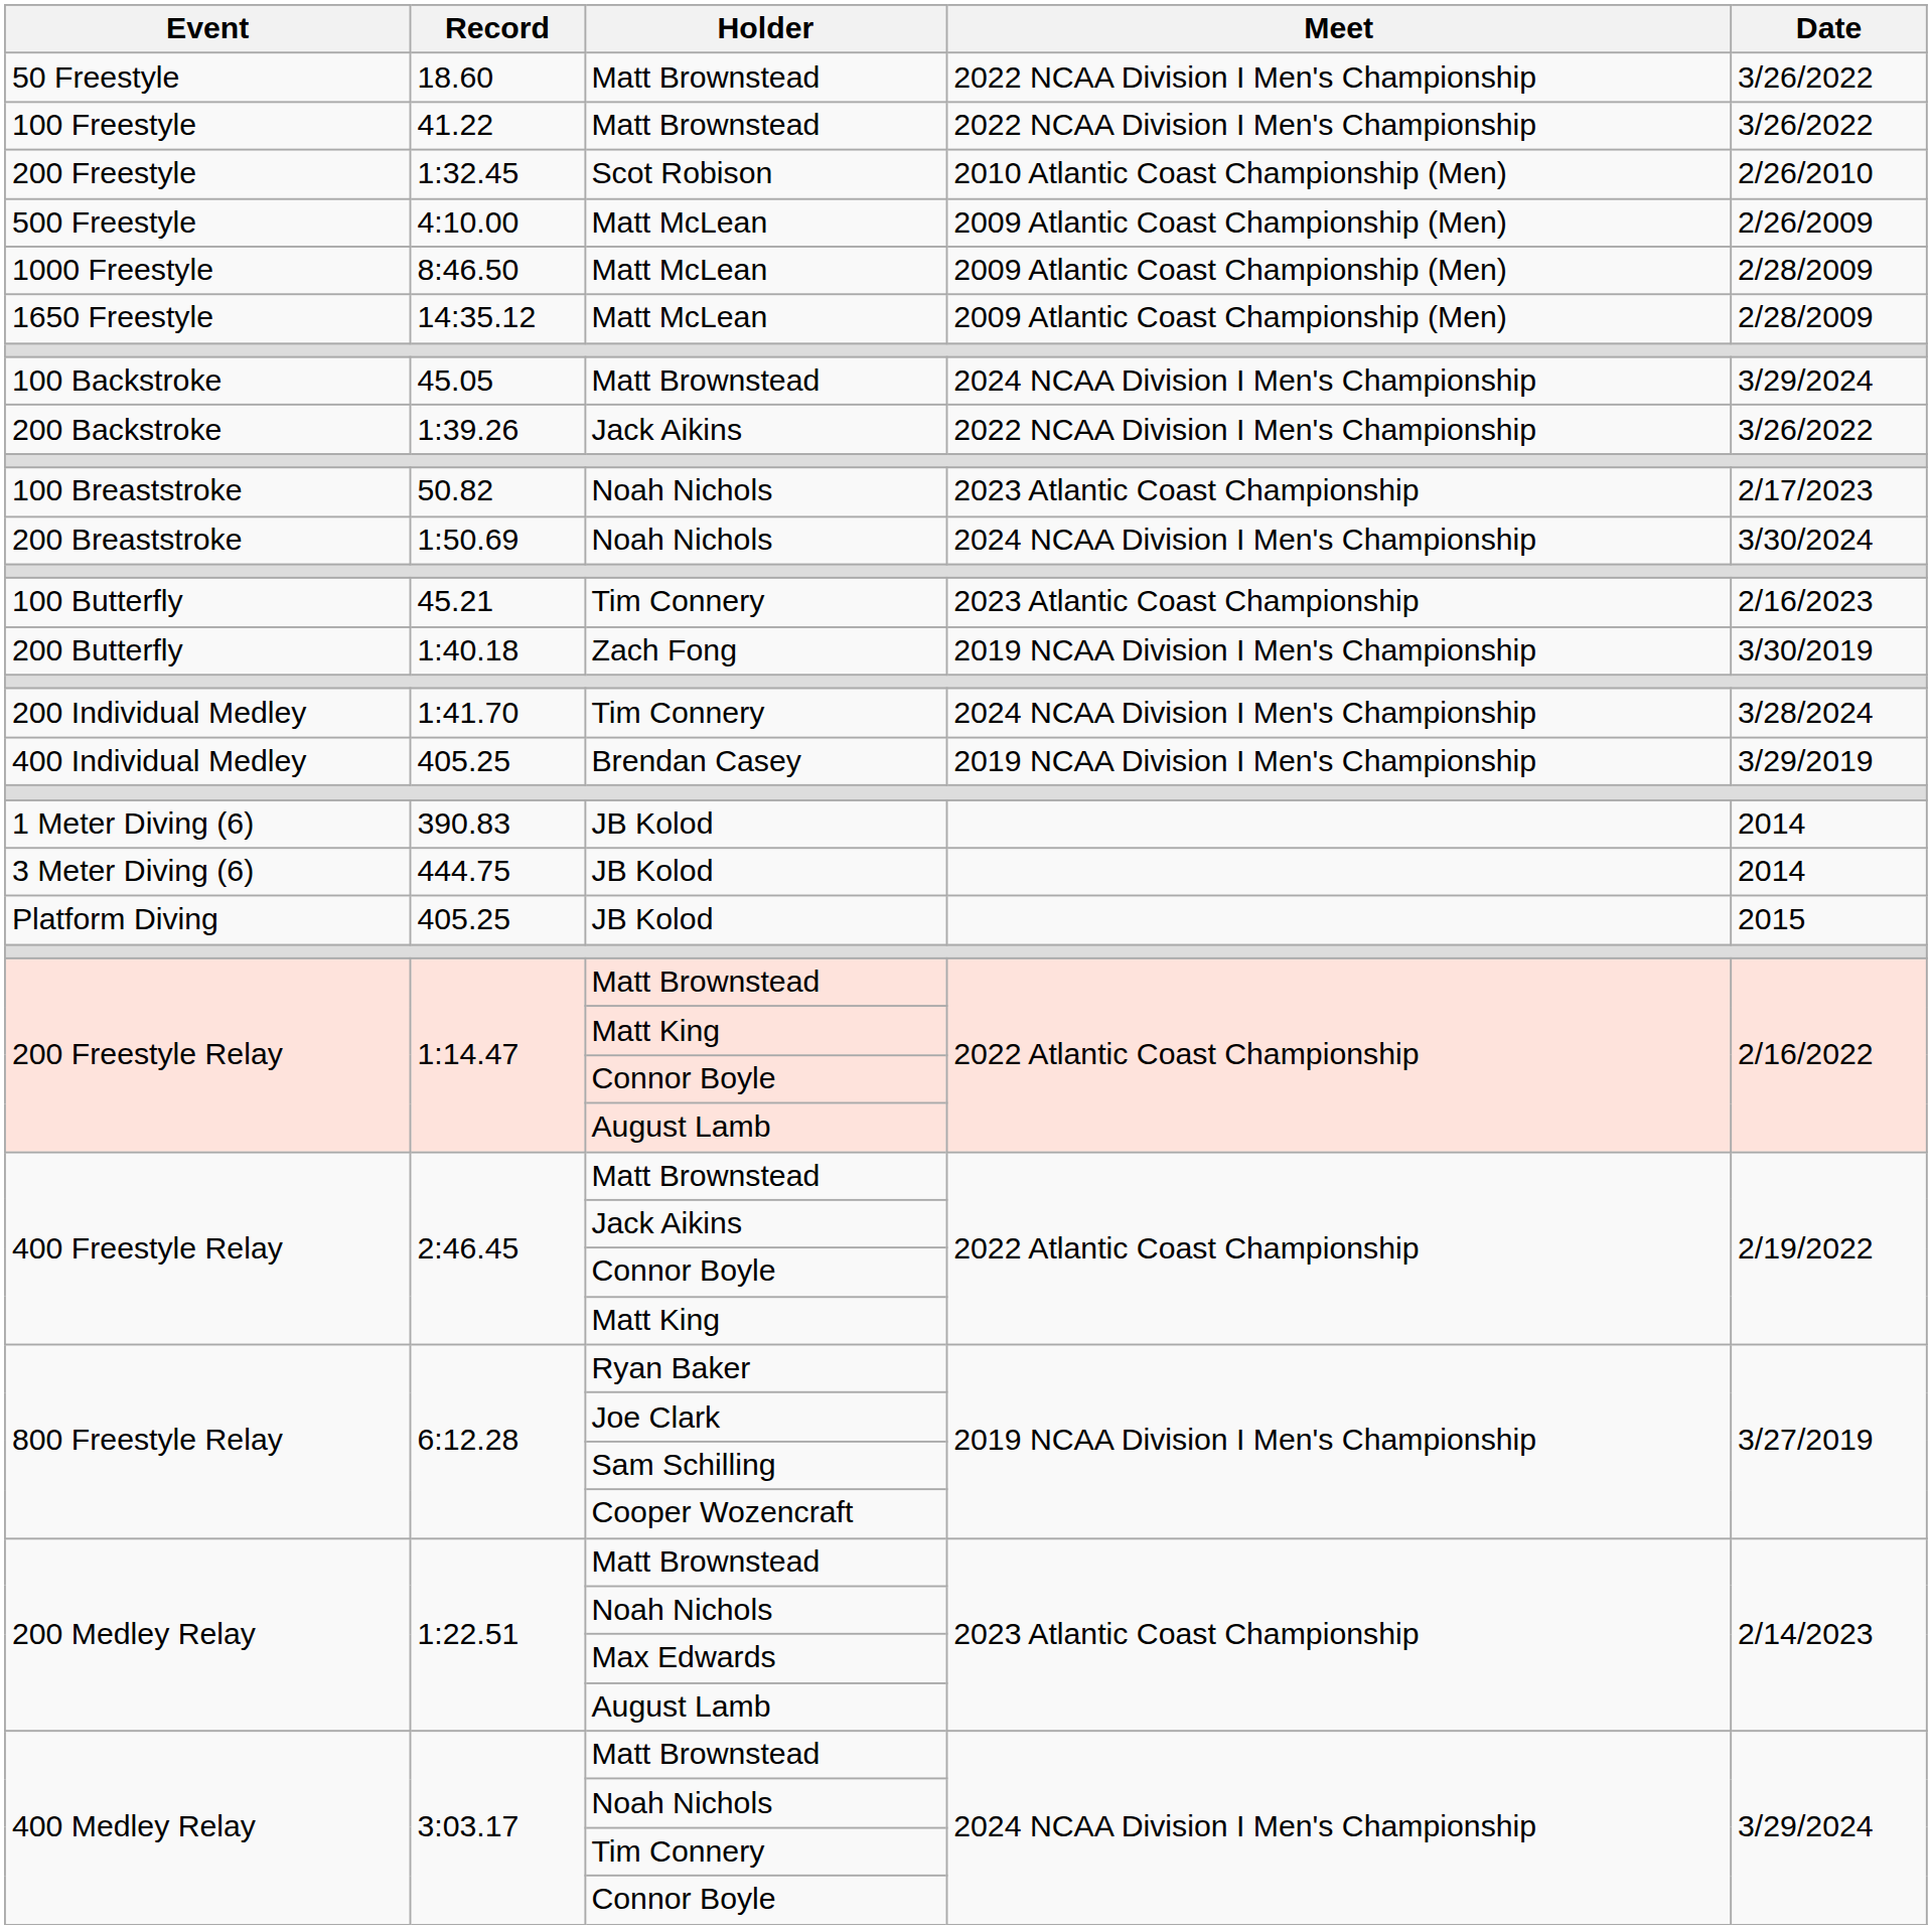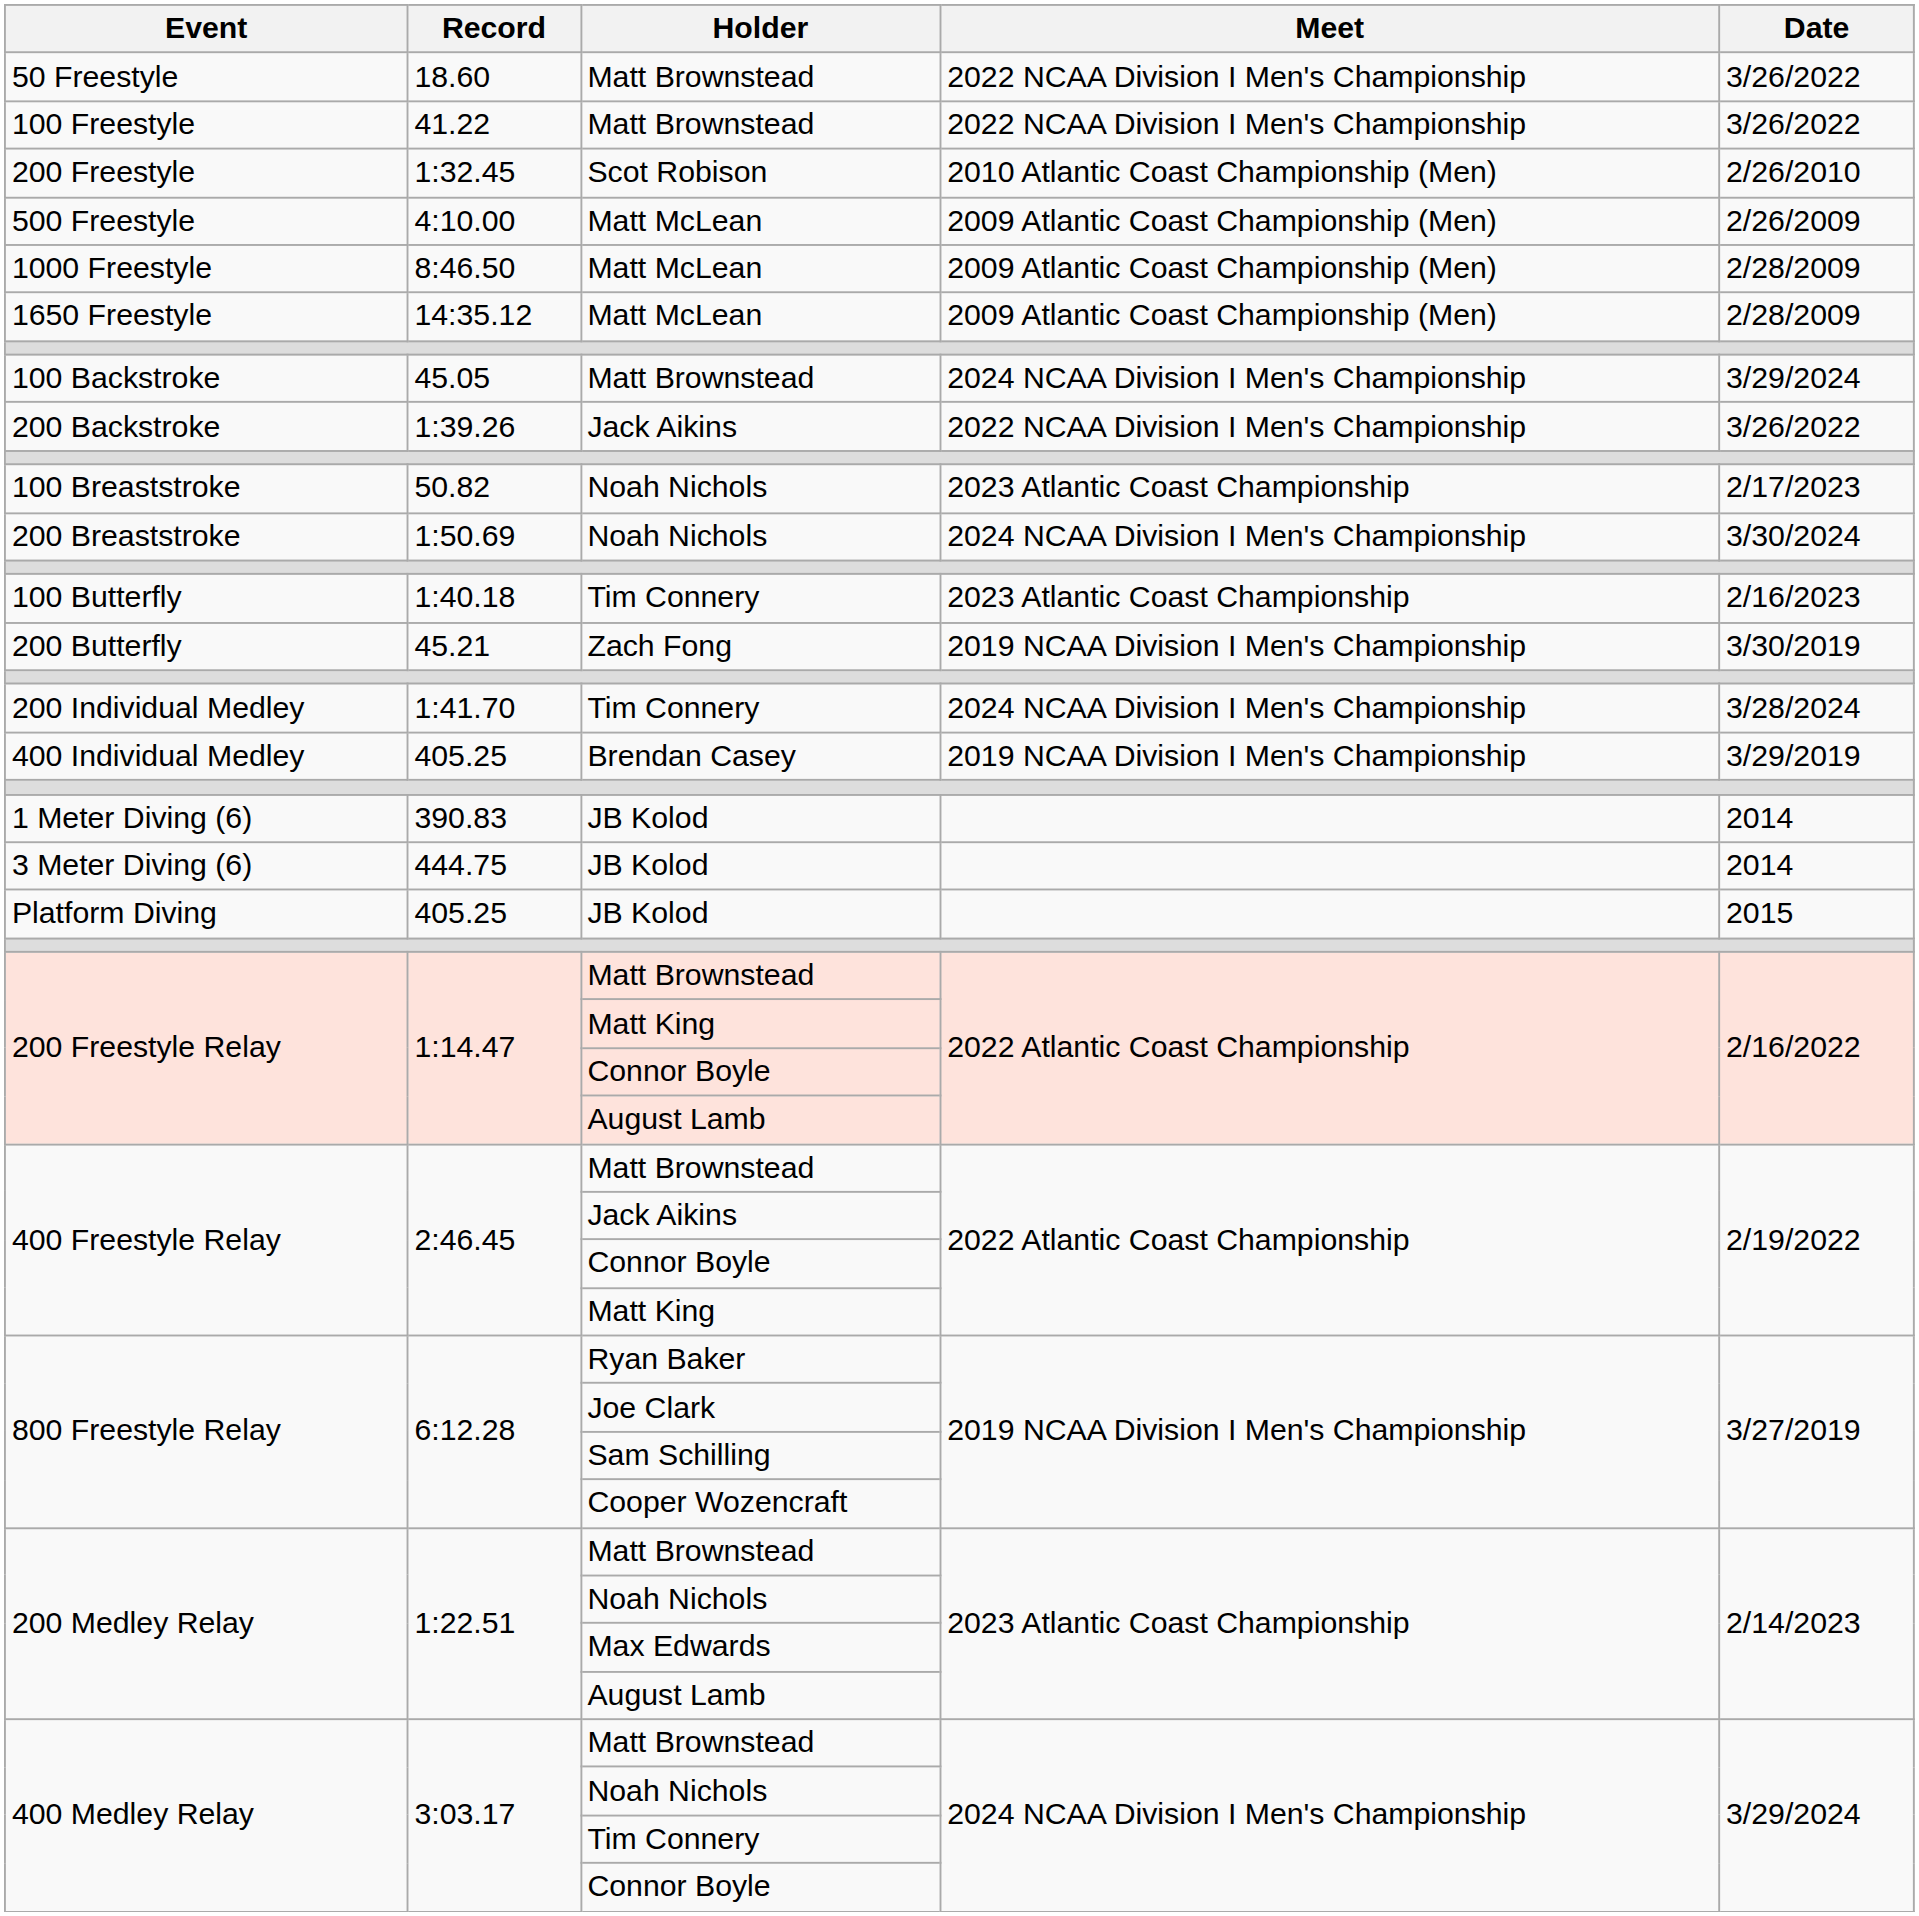 <table class="wikitable" width="80%">
 <tr>
 <th>Event</th>
 <th>Record</th>
 <th>Holder</th>
 <th>Meet</th>
 <th>Date</th>
 </tr>
 <tr>
 <td>50 Freestyle</td>
 <td>18.60</td>
 <td>Matt Brownstead</td>
 <td>2022 NCAA Division I Men's Championship</td>
 <td>3/26/2022</td>
 </tr>
 <tr>
 <td>100 Freestyle</td>
 <td>41.22</td>
 <td>Matt Brownstead</td>
 <td>2022 NCAA Division I Men's Championship</td>
 <td>3/26/2022</td>
 </tr>
 <tr>
 <td>200 Freestyle</td>
 <td>1:32.45</td>
 <td>Scot Robison</td>
 <td>2010 Atlantic Coast Championship (Men)</td>
 <td>2/26/2010</td>
 </tr>
 <tr>
 <td>500 Freestyle</td>
 <td>4:10.00</td>
 <td>Matt McLean</td>
 <td>2009 Atlantic Coast Championship (Men)</td>
 <td>2/26/2009</td>
 </tr>
 <tr>
 <td>1000 Freestyle</td>
 <td>8:46.50</td>
 <td>Matt McLean</td>
 <td>2009 Atlantic Coast Championship (Men)</td>
 <td>2/28/2009</td>
 </tr>
 <tr>
 <td>1650 Freestyle</td>
 <td>14:35.12</td>
 <td>Matt McLean</td>
 <td>2009 Atlantic Coast Championship (Men)</td>
 <td>2/28/2009</td>
 </tr>
 <tr bgcolor="#DDDDDD"                        >
 <td colspan="5"></td>
 </tr>
 <tr>
 <td>100 Backstroke</td>
 <td>45.05</td>
 <td>Matt Brownstead</td>
 <td>2024 NCAA Division I Men's Championship</td>
 <td>3/29/2024</td>
 </tr>
 <tr>
 <td>200 Backstroke</td>
 <td>1:39.26</td>
 <td>Jack Aikins</td>
 <td>2022 NCAA Division I Men's Championship</td>
 <td>3/26/2022</td>
 </tr>
 <tr bgcolor="#DDDDDD"                        >
 <td colspan="5"></td>
 </tr>
 <tr>
 <td>100 Breaststroke</td>
 <td>50.82</td>
 <td>Noah Nichols</td>
 <td>2023 Atlantic Coast Championship</td>
 <td>2/17/2023</td>
 </tr>
 <tr>
 <td>200 Breaststroke</td>
 <td>1:50.69</td>
 <td>Noah Nichols</td>
 <td>2024 NCAA Division I Men's Championship</td>
 <td>3/30/2024</td>
 </tr>
 <tr bgcolor="#DDDDDD"                        >
 <td colspan="5"></td>
 </tr>
 <tr>
 <td>100 Butterfly</td>
-<td>45.21</td>
+<td>1:40.18</td>
 <td>Tim Connery</td>
 <td>2023 Atlantic Coast Championship</td>
 <td>2/16/2023</td>
 </tr>
 <tr>
 <td>200 Butterfly</td>
-<td>1:40.18</td>
+<td>45.21</td>
 <td>Zach Fong</td>
 <td>2019 NCAA Division I Men's Championship</td>
 <td>3/30/2019</td>
 </tr>
 <tr bgcolor="#DDDDDD"                        >
 <td colspan="5"></td>
 </tr>
 <tr>
 <td>200 Individual Medley</td>
 <td>1:41.70</td>
 <td>Tim Connery</td>
 <td>2024 NCAA Division I Men's Championship</td>
 <td>3/28/2024</td>
 </tr>
 <tr>
 <td>400 Individual Medley</td>
 <td>405.25</td>
 <td>Brendan Casey</td>
 <td>2019 NCAA Division I Men's Championship</td>
 <td>3/29/2019</td>
 </tr>
 <tr bgcolor="#DDDDDD"                        >
 <td colspan="5"></td>
 </tr>
 <tr>
 <td>1 Meter Diving (6)</td>
 <td>390.83</td>
 <td>JB Kolod</td>
 <td></td>
 <td>2014</td>
 </tr>
 <tr>
 <td>3 Meter Diving (6)</td>
 <td>444.75</td>
 <td>JB Kolod</td>
 <td></td>
 <td>2014</td>
 </tr>
 <tr>
 <td>Platform Diving</td>
 <td>405.25</td>
 <td>JB Kolod</td>
 <td></td>
 <td>2015</td>
 </tr>
 <tr bgcolor="#DDDDDD"                        >
 <td colspan="5"></td>
 </tr>
 <tr bgcolor="#FEE3DC">
 <td rowspan="4">200 Freestyle Relay</td>
 <td rowspan="4">1:14.47</td>
 <td>Matt Brownstead</td>
 <td rowspan="4">2022 Atlantic Coast Championship</td>
 <td rowspan="4">2/16/2022</td>
 </tr>
 <tr bgcolor="#FEE3DC">
 <td>Matt King</td>
 </tr>
 <tr bgcolor="#FEE3DC">
 <td>Connor Boyle</td>
 </tr>
 <tr bgcolor="#FEE3DC">
 <td>August Lamb</td>
 </tr>
 <tr>
 <td rowspan="4">400 Freestyle Relay</td>
 <td rowspan="4">2:46.45</td>
 <td>Matt Brownstead</td>
 <td rowspan="4">2022 Atlantic Coast Championship</td>
 <td rowspan="4">2/19/2022</td>
 </tr>
 <tr>
 <td>Jack Aikins</td>
 </tr>
 <tr>
 <td>Connor Boyle</td>
 </tr>
 <tr>
 <td>Matt King</td>
 </tr>
 <tr>
 <td rowspan="4">800 Freestyle Relay</td>
 <td rowspan="4">6:12.28</td>
 <td>Ryan Baker</td>
 <td rowspan="4">2019 NCAA Division I Men's Championship</td>
 <td rowspan="4">3/27/2019</td>
 </tr>
 <tr>
 <td>Joe Clark</td>
 </tr>
 <tr>
 <td>Sam Schilling</td>
 </tr>
 <tr>
 <td>Cooper Wozencraft</td>
 </tr>
 <tr>
 <td rowspan="4">200 Medley Relay</td>
 <td rowspan="4">1:22.51</td>
 <td>Matt Brownstead</td>
 <td rowspan="4">2023 Atlantic Coast Championship</td>
 <td rowspan="4">2/14/2023</td>
 </tr>
 <tr>
 <td>Noah Nichols</td>
 </tr>
 <tr>
 <td>Max Edwards</td>
 </tr>
 <tr>
 <td>August Lamb</td>
 </tr>
 <tr>
 <td rowspan="4">400 Medley Relay</td>
 <td rowspan="4">3:03.17</td>
 <td>Matt Brownstead</td>
 <td rowspan="4">2024 NCAA Division I Men's Championship</td>
 <td rowspan="4">3/29/2024</td>
 </tr>
 <tr>
 <td>Noah Nichols</td>
 </tr>
 <tr>
 <td>Tim Connery</td>
 </tr>
 <tr>
 <td>Connor Boyle</td>
 </tr>
 </table>
